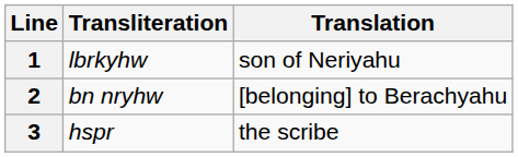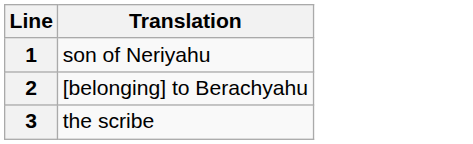 <table class="wikitable">
 <tr>
 <th>Line<br></th>
-<th>Transliteration</th>
 <th>Translation</th>
 </tr>
 <tr>
 <th>1</th>
-<td><em>lbrkyhw</em></td>
 <td>son of Neriyahu</td>
 </tr>
 <tr>
 <th>2</th>
-<td><em>bn nryhw</em></td>
 <td>[belonging] to Berachyahu</td>
 </tr>
 <tr>
 <th>3</th>
-<td><em>hspr</em></td>
 <td>the scribe</td>
 </tr>
 </table>
